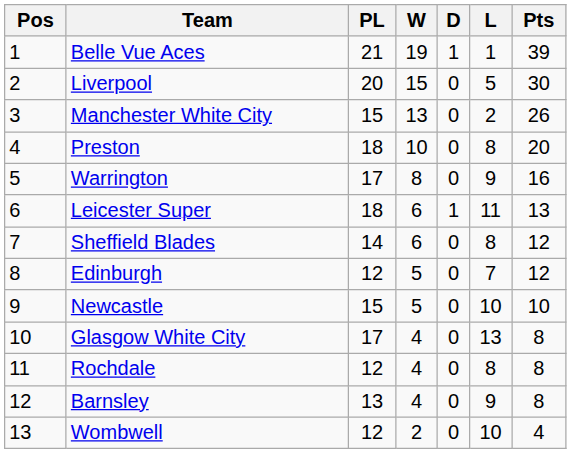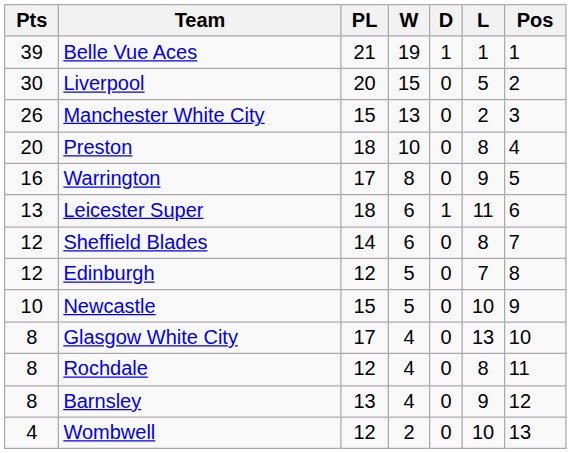 <table class=wikitable width="450">
 <tr>
-<th>Pos</th>
+<th>Pts</th>
 <th>Team</th>
 <th>PL</th>
 <th>W</th>
 <th>D</th>
 <th>L</th>
-<th>Pts</th>
+<th>Pos</th>
 </tr>
 <tr>
-<td>1</td>
+<td align="center">39</td>
 <td><a href='#'>Belle Vue Aces</a></td>
 <td align="center">21</td>
 <td align="center">19</td>
 <td align="center">1</td>
 <td align="center">1</td>
-<td align="center">39</td>
+<td>1</td>
 </tr>
 <tr>
-<td>2</td>
+<td align="center">30</td>
 <td><a href='#'>Liverpool</a></td>
 <td align="center">20</td>
 <td align="center">15</td>
 <td align="center">0</td>
 <td align="center">5</td>
-<td align="center">30</td>
+<td>2</td>
 </tr>
 <tr>
-<td>3</td>
+<td align="center">26</td>
 <td><a href='#'>Manchester White City</a></td>
 <td align="center">15</td>
 <td align="center">13</td>
 <td align="center">0</td>
 <td align="center">2</td>
-<td align="center">26</td>
+<td>3</td>
 </tr>
 <tr>
-<td>4</td>
+<td align="center">20</td>
 <td><a href='#'>Preston</a></td>
 <td align="center">18</td>
 <td align="center">10</td>
 <td align="center">0</td>
 <td align="center">8</td>
-<td align="center">20</td>
+<td>4</td>
 </tr>
 <tr>
-<td>5</td>
+<td align="center">16</td>
 <td><a href='#'>Warrington</a></td>
 <td align="center">17</td>
 <td align="center">8</td>
 <td align="center">0</td>
 <td align="center">9</td>
-<td align="center">16</td>
+<td>5</td>
 </tr>
 <tr>
-<td>6</td>
+<td align="center">13</td>
 <td><a href='#'>Leicester Super</a></td>
 <td align="center">18</td>
 <td align="center">6</td>
 <td align="center">1</td>
 <td align="center">11</td>
-<td align="center">13</td>
+<td>6</td>
 </tr>
 <tr>
-<td>7</td>
+<td align="center">12</td>
 <td><a href='#'>Sheffield Blades</a></td>
 <td align="center">14</td>
 <td align="center">6</td>
 <td align="center">0</td>
 <td align="center">8</td>
-<td align="center">12</td>
+<td>7</td>
 </tr>
 <tr>
-<td>8</td>
+<td align="center">12</td>
 <td><a href='#'>Edinburgh</a></td>
 <td align="center">12</td>
 <td align="center">5</td>
 <td align="center">0</td>
 <td align="center">7</td>
-<td align="center">12</td>
+<td>8</td>
 </tr>
 <tr>
-<td>9</td>
+<td align="center">10</td>
 <td><a href='#'>Newcastle</a></td>
 <td align="center">15</td>
 <td align="center">5</td>
 <td align="center">0</td>
 <td align="center">10</td>
-<td align="center">10</td>
+<td>9</td>
 </tr>
 <tr #>
-<td>10</td>
+<td align="center">8</td>
 <td><a href='#'>Glasgow White City</a></td>
 <td align="center">17</td>
 <td align="center">4</td>
 <td align="center">0</td>
 <td align="center">13</td>
-<td align="center">8</td>
+<td>10</td>
 </tr>
 <tr>
-<td>11</td>
+<td align="center">8</td>
 <td><a href='#'>Rochdale</a></td>
 <td align="center">12</td>
 <td align="center">4</td>
 <td align="center">0</td>
 <td align="center">8</td>
-<td align="center">8</td>
+<td>11</td>
 </tr>
 <tr>
-<td>12</td>
+<td align="center">8</td>
 <td><a href='#'>Barnsley</a></td>
 <td align="center">13</td>
 <td align="center">4</td>
 <td align="center">0</td>
 <td align="center">9</td>
-<td align="center">8</td>
+<td>12</td>
 </tr>
 <tr>
-<td>13</td>
+<td align="center">4</td>
 <td><a href='#'>Wombwell</a></td>
 <td align="center">12</td>
 <td align="center">2</td>
 <td align="center">0</td>
 <td align="center">10</td>
-<td align="center">4</td>
+<td>13</td>
 </tr>
 </table>
